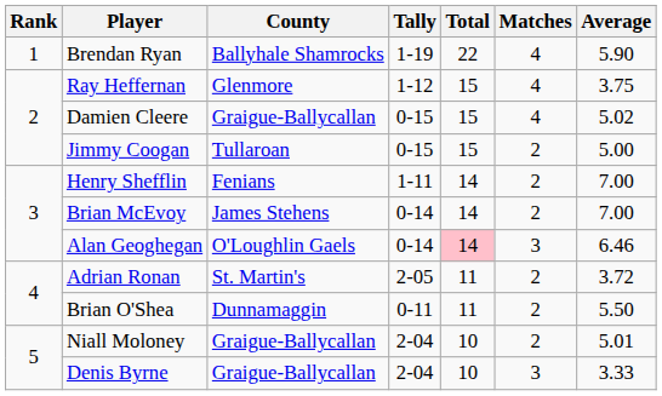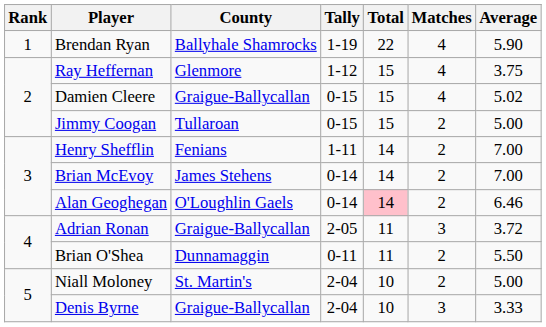 <table class="wikitable">
 <tr>
 <th>Rank</th>
 <th>Player</th>
 <th>County</th>
 <th>Tally</th>
 <th>Total</th>
 <th>Matches</th>
 <th>Average</th>
 </tr>
 <tr>
 <td rowspan=1 align=center>1</td>
 <td>Brendan Ryan</td>
 <td><a href='#'>Ballyhale Shamrocks</a></td>
 <td align=center>1-19</td>
 <td align=center>22</td>
 <td align=center>4</td>
 <td align=center>5.90</td>
 </tr>
 <tr>
 <td rowspan=3 align=center>2</td>
 <td><a href='#'>Ray Heffernan</a></td>
 <td><a href='#'>Glenmore</a></td>
 <td align=center>1-12</td>
 <td align=center>15</td>
 <td align=center>4</td>
 <td align=center>3.75</td>
 </tr>
 <tr>
 <td>Damien Cleere</td>
 <td><a href='#'>Graigue-Ballycallan</a></td>
 <td align=center>0-15</td>
 <td align=center>15</td>
 <td align=center>4</td>
 <td align=center>5.02</td>
 </tr>
 <tr>
 <td><a href='#'>Jimmy Coogan</a></td>
 <td><a href='#'>Tullaroan</a></td>
 <td align=center>0-15</td>
 <td align=center>15</td>
 <td align=center>2</td>
 <td align=center>5.00</td>
 </tr>
 <tr>
 <td rowspan=3 align=center>3</td>
 <td><a href='#'>Henry Shefflin</a></td>
 <td><a href='#'>Fenians</a></td>
 <td align=center>1-11</td>
 <td align=center>14</td>
 <td align=center>2</td>
 <td align=center>7.00</td>
 </tr>
 <tr>
 <td><a href='#'>Brian McEvoy</a></td>
 <td><a href='#'>James Stehens</a></td>
 <td align=center>0-14</td>
 <td align=center>14</td>
 <td align=center>2</td>
 <td align=center>7.00</td>
 </tr>
 <tr>
 <td><a href='#'>Alan Geoghegan</a></td>
 <td><a href='#'>O'Loughlin Gaels</a></td>
 <td align=center>0-14</td>
 <td align=center style="background: pink;">14</td>
-<td align=center>3</td>
+<td align=center>2</td>
 <td align=center>6.46</td>
 </tr>
 <tr>
 <td rowspan=2 align=center>4</td>
 <td><a href='#'>Adrian Ronan</a></td>
-<td><a href='#'>St. Martin's</a></td>
+<td><a href='#'>Graigue-Ballycallan</a></td>
 <td align=center>2-05</td>
 <td align=center>11</td>
-<td align=center>2</td>
+<td align=center>3</td>
 <td align=center>3.72</td>
 </tr>
 <tr>
 <td>Brian O'Shea</td>
 <td><a href='#'>Dunnamaggin</a></td>
 <td align=center>0-11</td>
 <td align=center>11</td>
 <td align=center>2</td>
 <td align=center>5.50</td>
 </tr>
 <tr>
 <td rowspan=2 align=center>5</td>
 <td>Niall Moloney</td>
-<td><a href='#'>Graigue-Ballycallan</a></td>
+<td><a href='#'>St. Martin's</a></td>
 <td align=center>2-04</td>
 <td align=center>10</td>
 <td align=center>2</td>
-<td align=center>5.01</td>
+<td align=center>5.00</td>
 </tr>
 <tr>
 <td><a href='#'>Denis Byrne</a></td>
 <td><a href='#'>Graigue-Ballycallan</a></td>
 <td align=center>2-04</td>
 <td align=center>10</td>
 <td align=center>3</td>
 <td align=center>3.33</td>
 </tr>
 </table>
